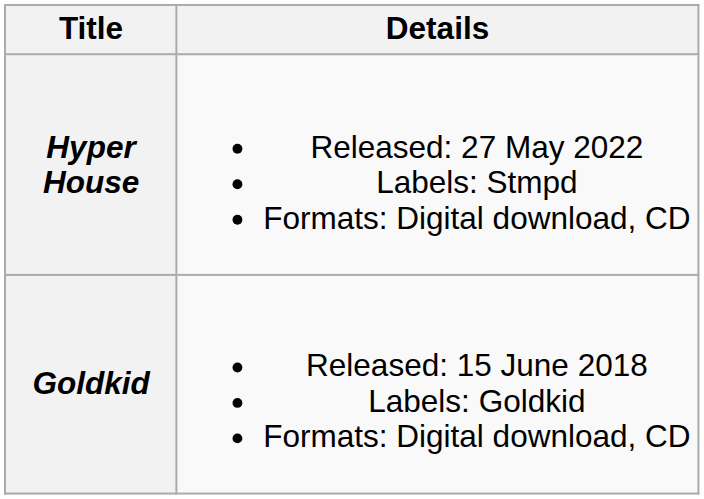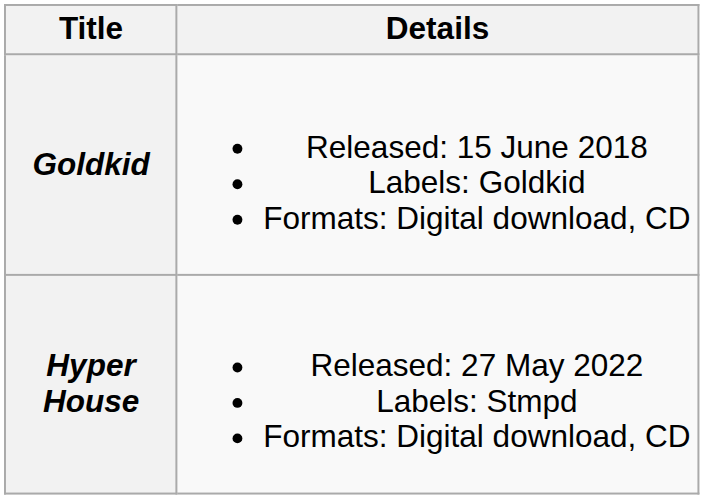 <table class="wikitable plainrowheaders" style="text-align:center;">
 <tr>
 <th scope="col" style="width:5em;">Title</th>
 <th scope="col">Details</th>
 </tr>
 <tr>
+<th scope="row"><em>Goldkid</em></th>
+<td><br><ul><li>Released: 15 June 2018</li><li>Labels: Goldkid</li><li>Formats: Digital download, CD</li></ul></td>
+</tr>
+<tr>
 <th scope="row"><em>Hyper House</em></th>
 <td><br><ul><li>Released: 27 May 2022</li><li>Labels: Stmpd</li><li>Formats: Digital download, CD</li></ul></td>
 </tr>
-<tr>
-<th scope="row"><em>Goldkid</em></th>
-<td><br><ul><li>Released: 15 June 2018</li><li>Labels: Goldkid</li><li>Formats: Digital download, CD</li></ul></td>
-</tr>
 </table>
